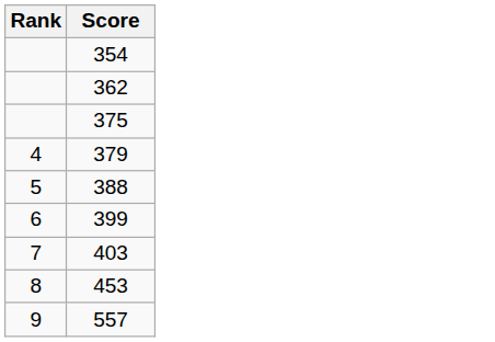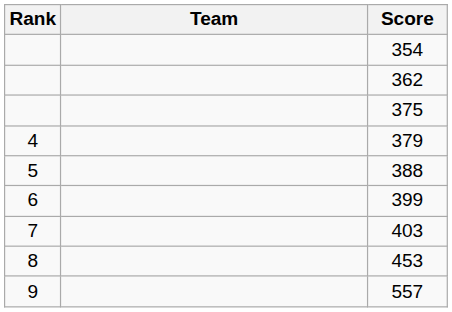 <table class=wikitable style="text-align:center">
 <tr>
 <th width=40>Rank</th>
+<th width=250>Team</th>
 <th width=60>Score</th>
 </tr>
 <tr>
 <td></td>
+<td align=left></td>
 <td>354</td>
 </tr>
 <tr>
 <td></td>
+<td align=left></td>
 <td>362</td>
 </tr>
 <tr>
 <td></td>
+<td align=left></td>
 <td>375</td>
 </tr>
 <tr>
 <td>4</td>
+<td align=left></td>
 <td>379</td>
 </tr>
 <tr>
 <td>5</td>
+<td align=left></td>
 <td>388</td>
 </tr>
 <tr>
 <td>6</td>
+<td align=left></td>
 <td>399</td>
 </tr>
 <tr>
 <td>7</td>
+<td align=left></td>
 <td>403</td>
 </tr>
 <tr>
 <td>8</td>
+<td align=left></td>
 <td>453</td>
 </tr>
 <tr>
 <td>9</td>
+<td align=left></td>
 <td>557</td>
 </tr>
 </table>
